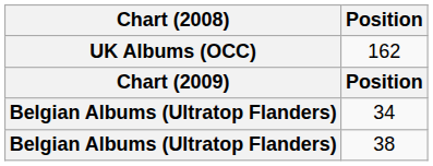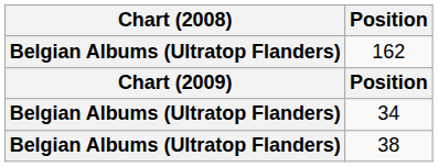 <table class="wikitable plainrowheaders">
 <tr>
 <th scope="col">Chart (2008)</th>
 <th scope="col">Position</th>
 </tr>
 <tr>
-<th scope="row">UK Albums (OCC)</th>
+<th scope="row">Belgian Albums (Ultratop Flanders)</th>
 <td style="text-align:center;">162</td>
 </tr>
 <tr>
 <th scope="col">Chart (2009)</th>
 <th scope="col">Position</th>
 </tr>
 <tr>
 <th scope="row">Belgian Albums (Ultratop Flanders)</th>
 <td style="text-align:center;">34</td>
 </tr>
 <tr>
 <th scope="row">Belgian Albums (Ultratop Flanders)</th>
 <td style="text-align:center;">38</td>
 </tr>
 </table>
